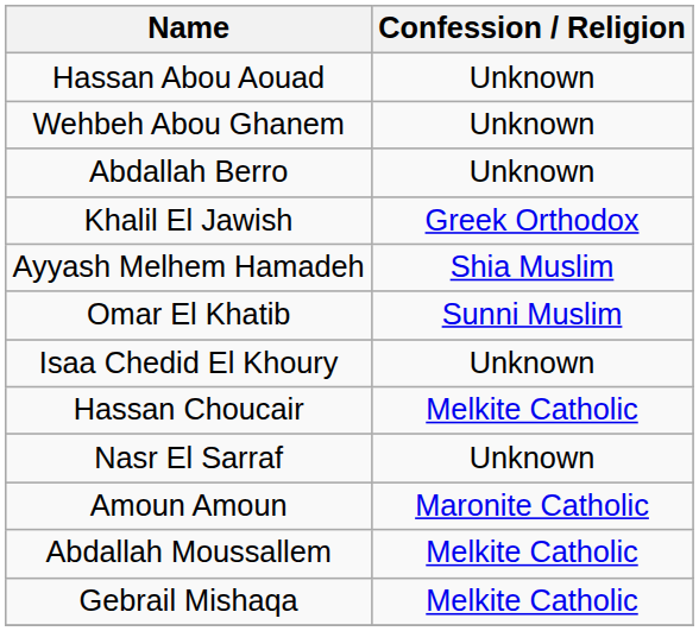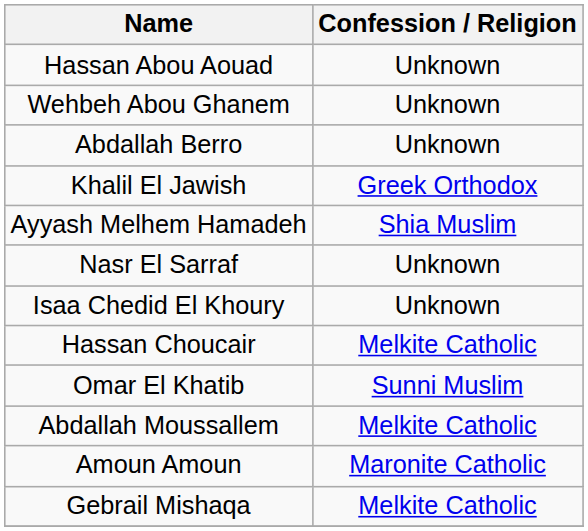 <table class="wikitable plainrowheaders" style="text-align:center;">
 <tr>
 <th>Name</th>
 <th>Confession / Religion</th>
 </tr>
 <tr>
 <td>Hassan Abou Aouad</td>
 <td>Unknown</td>
 </tr>
 <tr>
 <td>Wehbeh Abou Ghanem</td>
 <td>Unknown</td>
 </tr>
 <tr>
 <td>Abdallah Berro</td>
 <td>Unknown</td>
 </tr>
 <tr>
 <td>Khalil El Jawish</td>
 <td><a href='#'>Greek Orthodox</a></td>
 </tr>
 <tr>
 <td>Ayyash Melhem Hamadeh</td>
 <td><a href='#'>Shia Muslim</a></td>
 </tr>
 <tr>
-<td>Omar El Khatib</td>
-<td><a href='#'>Sunni Muslim</a></td>
+<td>Nasr El Sarraf</td>
+<td>Unknown</td>
 </tr>
 <tr>
 <td>Isaa Chedid El Khoury</td>
 <td>Unknown</td>
 </tr>
 <tr>
 <td>Hassan Choucair</td>
 <td><a href='#'>Melkite Catholic</a></td>
 </tr>
 <tr>
-<td>Nasr El Sarraf</td>
-<td>Unknown</td>
+<td>Omar El Khatib</td>
+<td><a href='#'>Sunni Muslim</a></td>
+</tr>
+<tr>
+<td>Abdallah Moussallem</td>
+<td><a href='#'>Melkite Catholic</a></td>
 </tr>
 <tr>
 <td>Amoun Amoun</td>
 <td><a href='#'>Maronite Catholic</a></td>
-</tr>
-<tr>
-<td>Abdallah Moussallem</td>
-<td><a href='#'>Melkite Catholic</a></td>
 </tr>
 <tr>
 <td>Gebrail Mishaqa</td>
 <td><a href='#'>Melkite Catholic</a></td>
 </tr>
 <tr>
 </tr>
 </table>
